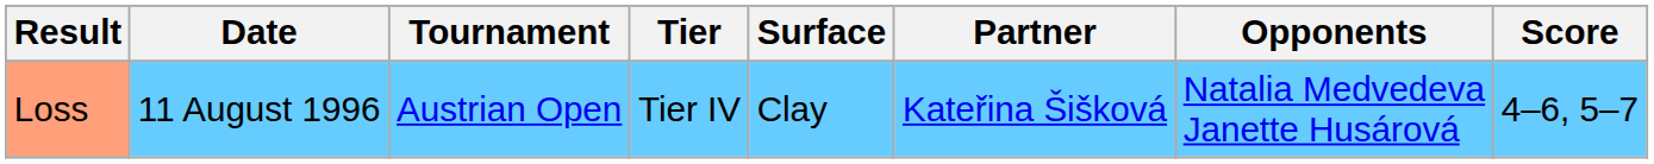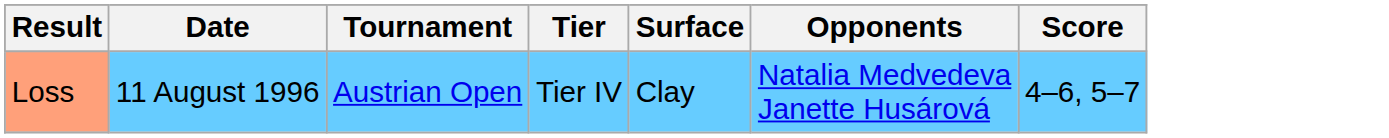 <table class="wikitable">
 <tr>
 <th>Result</th>
 <th>Date</th>
 <th>Tournament</th>
 <th>Tier</th>
 <th>Surface</th>
-<th>Partner</th>
 <th>Opponents</th>
 <th>Score</th>
 </tr>
 <tr bgcolor="#66CCFF">
 <td style="background:#ffa07a;">Loss</td>
 <td>11 August 1996</td>
 <td><a href='#'>Austrian Open</a></td>
 <td>Tier IV</td>
 <td>Clay</td>
-<td> <a href='#'>Kateřina Šišková</a></td>
 <td> <a href='#'>Natalia Medvedeva</a> <br>  <a href='#'>Janette Husárová</a></td>
 <td>4–6, 5–7</td>
 </tr>
 </table>
